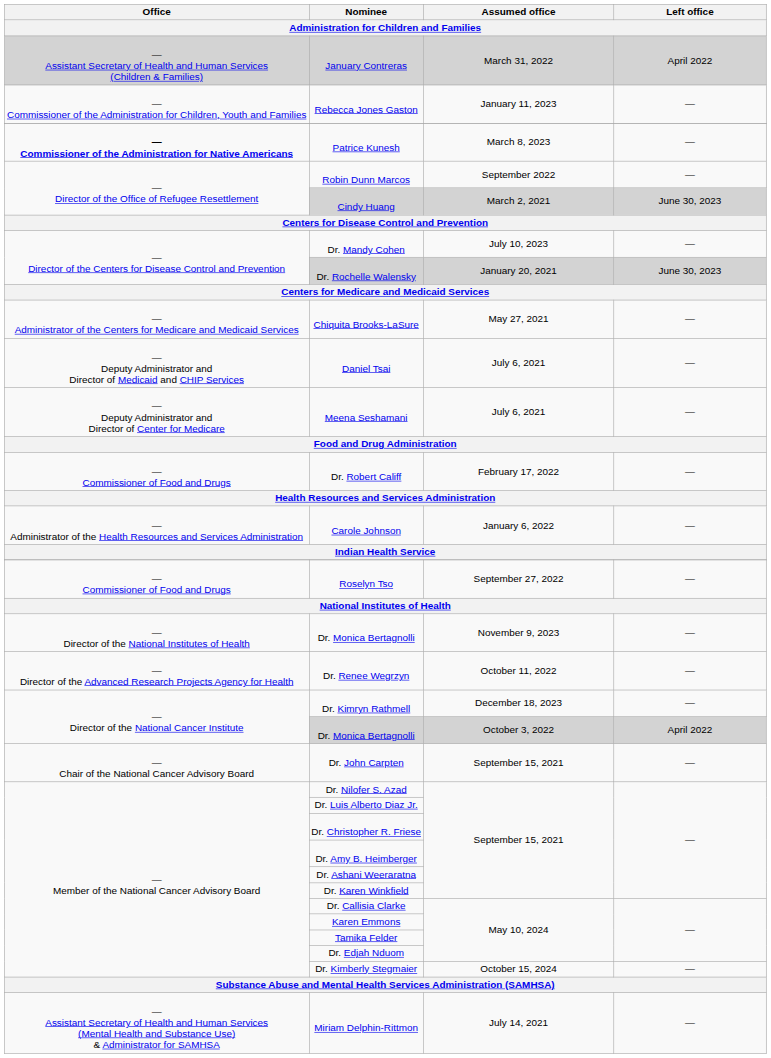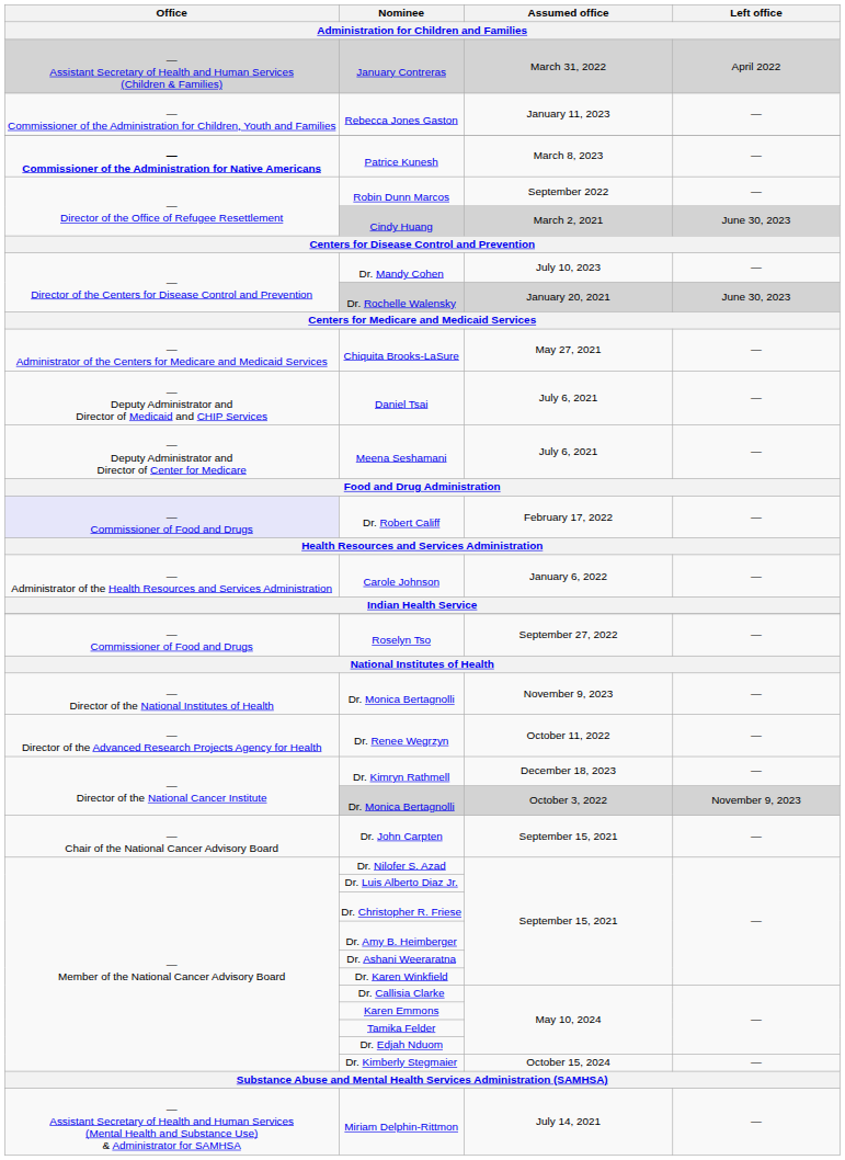 <table class="wikitable sortable" style="text-align:center">
 <tr>
 <th style="width:40%;">Office</th>
 <th style="width:15%;">Nominee</th>
 <th style="width:25%;" data-sort-type="date">Assumed office</th>
 <th style="width:20%;" data-sort-type="date">Left office</th>
 </tr>
 <tr>
 <th colspan=4><a href='#'>Administration for Children and Families</a></th>
 </tr>
 <tr style="background:lightgray;">
 <td><br>—<br><a href='#'>Assistant Secretary of Health and Human Services<br>(Children & Families)</a></td>
 <td><br><a href='#'>January Contreras</a></td>
 <td>March 31, 2022<br></td>
 <td>April 2022</td>
 </tr>
 <tr>
 <td><br>—<br><a href='#'>Commissioner of the Administration for Children, Youth and Families</a></td>
 <td><br><a href='#'>Rebecca Jones Gaston</a></td>
 <td>January 11, 2023<br></td>
 <td>—</td>
 </tr>
 <tr>
 </tr>
 <tr>
 <td><strong><br>—<br><a href='#'>Commissioner of the Administration for Native Americans</a></strong></td>
 <td><br><a href='#'>Patrice Kunesh</a></td>
 <td>March 8, 2023<br></td>
 <td>—</td>
 </tr>
 <tr>
 <td rowspan=2><br>—<br><a href='#'>Director of the Office of Refugee Resettlement</a></td>
 <td><br><a href='#'>Robin Dunn Marcos</a></td>
 <td>September 2022</td>
 <td>—</td>
 </tr>
 <tr style="background:lightgray;">
 <td><br><a href='#'>Cindy Huang</a></td>
 <td>March 2, 2021</td>
 <td>June 30, 2023</td>
 </tr>
 <tr>
 <th colspan=4><a href='#'>Centers for Disease Control and Prevention</a></th>
 </tr>
 <tr>
 <td rowspan=2><br>—<br><a href='#'>Director of the Centers for Disease Control and Prevention</a></td>
 <td><br>Dr. <a href='#'>Mandy Cohen</a></td>
 <td>July 10, 2023</td>
 <td>—</td>
 </tr>
 <tr style="background:lightgray;">
 <td><br>Dr. <a href='#'>Rochelle Walensky</a></td>
 <td>January 20, 2021</td>
 <td>June 30, 2023</td>
 </tr>
 <tr>
 <th colspan=4><a href='#'>Centers for Medicare and Medicaid Services</a></th>
 </tr>
 <tr>
 <td><br>—<br><a href='#'>Administrator of the Centers for Medicare and Medicaid Services</a></td>
 <td><br><a href='#'>Chiquita Brooks-LaSure</a></td>
 <td>May 27, 2021<br></td>
 <td>—</td>
 </tr>
 <tr>
 <td><br>—<br>Deputy Administrator and <br>Director of <a href='#'>Medicaid</a> and <a href='#'>CHIP Services</a></td>
 <td><br><a href='#'>Daniel Tsai</a></td>
 <td>July 6, 2021</td>
 <td>—</td>
 </tr>
 <tr>
 <td><br>—<br>Deputy Administrator and<br>Director of <a href='#'>Center for Medicare</a></td>
 <td><br><a href='#'>Meena Seshamani</a></td>
 <td>July 6, 2021</td>
 <td>—</td>
 </tr>
 <tr>
 <th colspan=4><a href='#'>Food and Drug Administration</a></th>
 </tr>
 <tr>
-<td><br>—<br><a href='#'>Commissioner of Food and Drugs</a></td>
+<td style="background: lavender;"><br>—<br><a href='#'>Commissioner of Food and Drugs</a></td>
 <td><br>Dr. <a href='#'>Robert Califf</a></td>
 <td>February 17, 2022<br></td>
 <td>—</td>
 </tr>
 <tr>
 <th colspan=4><a href='#'>Health Resources and Services Administration</a></th>
 </tr>
 <tr>
 <td><br>—<br>Administrator of the <a href='#'>Health Resources and Services Administration</a></td>
 <td><br><a href='#'>Carole Johnson</a></td>
 <td>January 6, 2022</td>
 <td>—</td>
 </tr>
 <tr>
 <th colspan=4><a href='#'>Indian Health Service</a></th>
 </tr>
 <tr>
 </tr>
 <tr>
 <td><br>—<br><a href='#'>Commissioner of Food and Drugs</a></td>
 <td><br><a href='#'>Roselyn Tso</a></td>
 <td>September 27, 2022<br></td>
 <td>—</td>
 </tr>
 <tr>
 <th colspan=4><a href='#'>National Institutes of Health</a></th>
 </tr>
 <tr>
 <td><br>—<br>Director of the <a href='#'>National Institutes of Health</a></td>
 <td><br>Dr. <a href='#'>Monica Bertagnolli</a></td>
 <td>November 9, 2023<br></td>
 <td>—</td>
 </tr>
 <tr>
 <td><br>—<br>Director of the <a href='#'>Advanced Research Projects Agency for Health</a></td>
 <td><br>Dr. <a href='#'>Renee Wegrzyn</a></td>
 <td>October 11, 2022</td>
 <td>—</td>
 </tr>
 <tr>
 <td rowspan=2><br>—<br>Director of the <a href='#'>National Cancer Institute</a></td>
 <td><br>Dr. <a href='#'>Kimryn Rathmell</a></td>
 <td>December 18, 2023</td>
 <td>—</td>
 </tr>
 <tr style="background:lightgray;">
 <td><br>Dr. <a href='#'>Monica Bertagnolli</a></td>
 <td>October 3, 2022</td>
-<td>April 2022</td>
+<td>November 9, 2023</td>
 </tr>
 <tr>
 <td><br>—<br>Chair of the National Cancer Advisory Board</td>
 <td>Dr. <a href='#'>John Carpten</a></td>
 <td>September 15, 2021</td>
 <td>—</td>
 </tr>
 <tr>
 <td rowspan=11><br>—<br>Member of the National Cancer Advisory Board</td>
 <td>Dr. <a href='#'>Nilofer S. Azad</a></td>
 <td rowspan=6>September 15, 2021</td>
 <td rowspan=6>—</td>
 </tr>
 <tr>
 <td>Dr. <a href='#'>Luis Alberto Diaz Jr.</a></td>
 </tr>
 <tr>
 <td><br>Dr. <a href='#'>Christopher R. Friese</a></td>
 </tr>
 <tr>
 <td><br>Dr. <a href='#'>Amy B. Heimberger</a></td>
 </tr>
 <tr>
 <td>Dr. <a href='#'>Ashani Weeraratna</a></td>
 </tr>
 <tr>
 <td>Dr. <a href='#'>Karen Winkfield</a></td>
 </tr>
 <tr>
 <td>Dr. <a href='#'>Callisia Clarke</a></td>
 <td rowspan=4>May 10, 2024</td>
 <td rowspan=4>—</td>
 </tr>
 <tr>
 <td><a href='#'>Karen Emmons</a></td>
 </tr>
 <tr>
 <td><a href='#'>Tamika Felder</a></td>
 </tr>
 <tr>
 <td>Dr. <a href='#'>Edjah Nduom</a></td>
 </tr>
 <tr>
 <td>Dr. <a href='#'>Kimberly Stegmaier</a></td>
 <td>October 15, 2024</td>
 <td>—</td>
 </tr>
 <tr>
 <th colspan=4><a href='#'>Substance Abuse and Mental Health Services Administration (SAMHSA)</a></th>
 </tr>
 <tr>
 <td><br>—<br><a href='#'>Assistant Secretary of Health and Human Services<br>(Mental Health and Substance Use)</a><br>& <a href='#'>Administrator for SAMHSA</a></td>
 <td><br><a href='#'>Miriam Delphin-Rittmon</a></td>
 <td>July 14, 2021<br></td>
 <td>—</td>
 </tr>
 </table>
